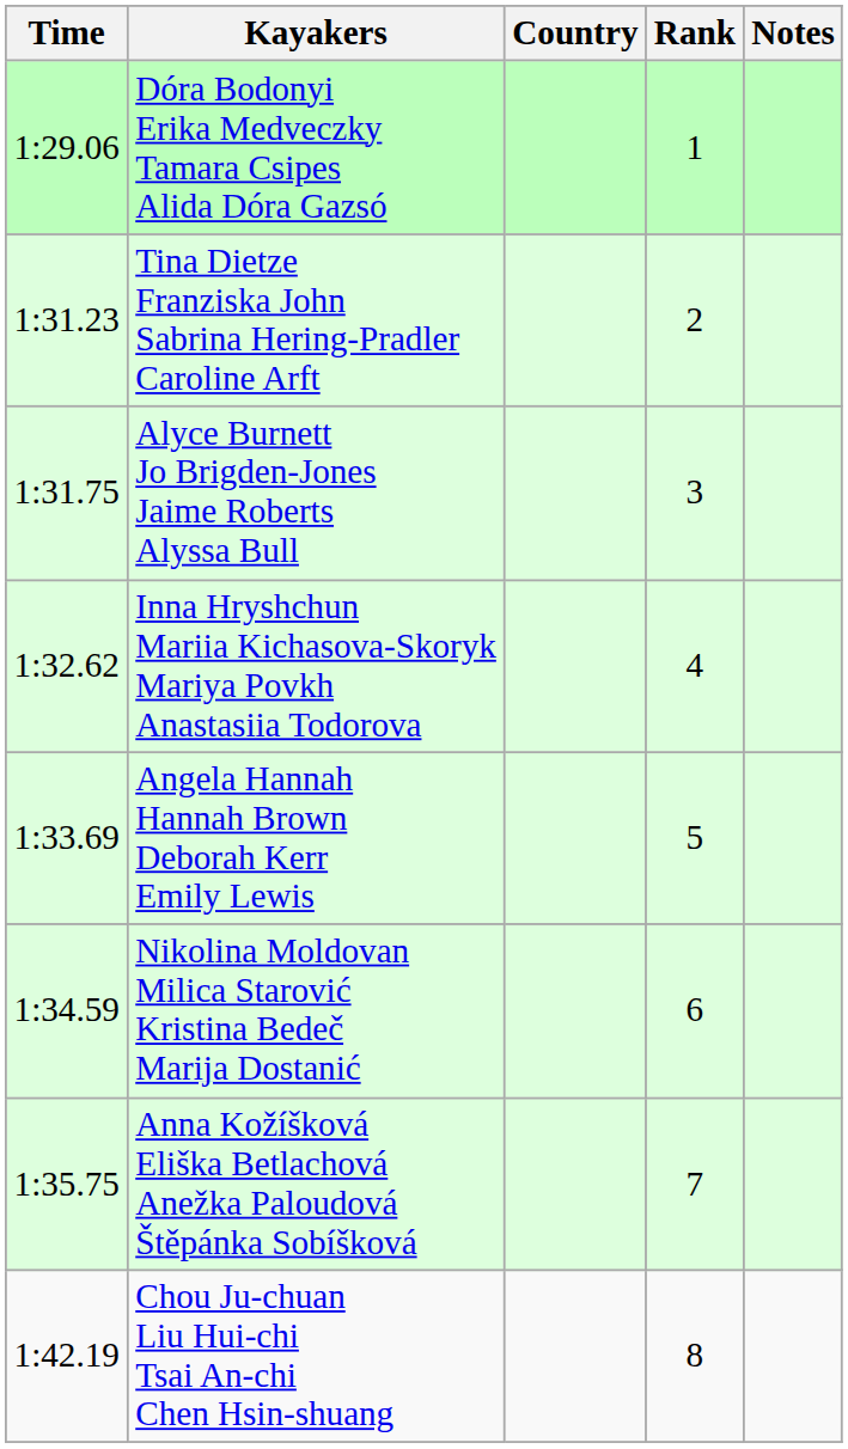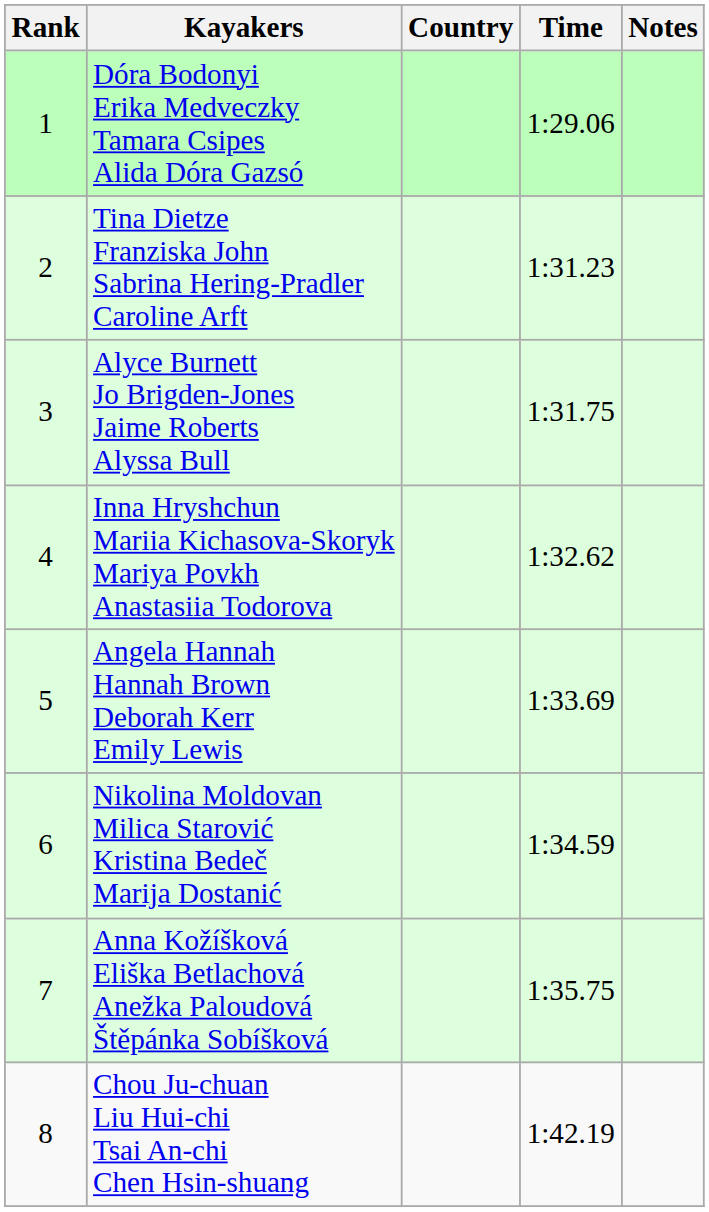 <table class="wikitable" style="text-align:center">
 <tr>
-<th>Time</th>
+<th>Rank</th>
 <th>Kayakers</th>
 <th>Country</th>
-<th>Rank</th>
+<th>Time</th>
 <th>Notes</th>
 </tr>
 <tr bgcolor=bbffbb>
-<td>1:29.06</td>
+<td>1</td>
 <td align="left"><a href='#'>Dóra Bodonyi</a><br><a href='#'>Erika Medveczky</a><br><a href='#'>Tamara Csipes</a><br><a href='#'>Alida Dóra Gazsó</a></td>
 <td align="left"></td>
-<td>1</td>
+<td>1:29.06</td>
 <td></td>
 </tr>
 <tr bgcolor=ddffdd>
-<td>1:31.23</td>
+<td>2</td>
 <td align="left"><a href='#'>Tina Dietze</a><br><a href='#'>Franziska John</a><br><a href='#'>Sabrina Hering-Pradler</a><br><a href='#'>Caroline Arft</a></td>
 <td align="left"></td>
-<td>2</td>
+<td>1:31.23</td>
 <td></td>
 </tr>
 <tr bgcolor=ddffdd>
-<td>1:31.75</td>
+<td>3</td>
 <td align="left"><a href='#'>Alyce Burnett</a><br><a href='#'>Jo Brigden-Jones</a><br><a href='#'>Jaime Roberts</a><br><a href='#'>Alyssa Bull</a></td>
 <td align="left"></td>
-<td>3</td>
+<td>1:31.75</td>
 <td></td>
 </tr>
 <tr bgcolor=ddffdd>
-<td>1:32.62</td>
+<td>4</td>
 <td align="left"><a href='#'>Inna Hryshchun</a><br><a href='#'>Mariia Kichasova-Skoryk</a><br><a href='#'>Mariya Povkh</a><br><a href='#'>Anastasiia Todorova</a></td>
 <td align="left"></td>
-<td>4</td>
+<td>1:32.62</td>
 <td></td>
 </tr>
 <tr bgcolor=ddffdd>
-<td>1:33.69</td>
+<td>5</td>
 <td align="left"><a href='#'>Angela Hannah</a><br><a href='#'>Hannah Brown</a><br><a href='#'>Deborah Kerr</a><br><a href='#'>Emily Lewis</a></td>
 <td align="left"></td>
-<td>5</td>
+<td>1:33.69</td>
 <td></td>
 </tr>
 <tr bgcolor=ddffdd>
-<td>1:34.59</td>
+<td>6</td>
 <td align="left"><a href='#'>Nikolina Moldovan</a><br><a href='#'>Milica Starović</a><br><a href='#'>Kristina Bedeč</a><br><a href='#'>Marija Dostanić</a></td>
 <td align="left"></td>
-<td>6</td>
+<td>1:34.59</td>
 <td></td>
 </tr>
 <tr bgcolor=ddffdd>
-<td>1:35.75</td>
+<td>7</td>
 <td align="left"><a href='#'>Anna Kožíšková</a><br><a href='#'>Eliška Betlachová</a><br><a href='#'>Anežka Paloudová</a><br><a href='#'>Štěpánka Sobíšková</a></td>
 <td align="left"></td>
-<td>7</td>
+<td>1:35.75</td>
 <td></td>
 </tr>
 <tr>
-<td>1:42.19</td>
+<td>8</td>
 <td align="left"><a href='#'>Chou Ju-chuan</a><br><a href='#'>Liu Hui-chi</a><br><a href='#'>Tsai An-chi</a><br><a href='#'>Chen Hsin-shuang</a></td>
 <td align="left"></td>
-<td>8</td>
+<td>1:42.19</td>
 <td></td>
 </tr>
 </table>
